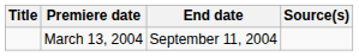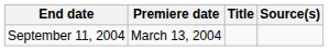 <table class="wikitable sortable">
 <tr>
+<th>End date</th>
+<th>Premiere date</th>
 <th>Title</th>
-<th>Premiere date</th>
-<th>End date</th>
 <th>Source(s)</th>
 </tr>
 <tr>
+<td>September 11, 2004</td>
+<td>March 13, 2004</td>
 <td></td>
-<td>March 13, 2004</td>
-<td>September 11, 2004</td>
 <td></td>
 </tr>
 </table>
